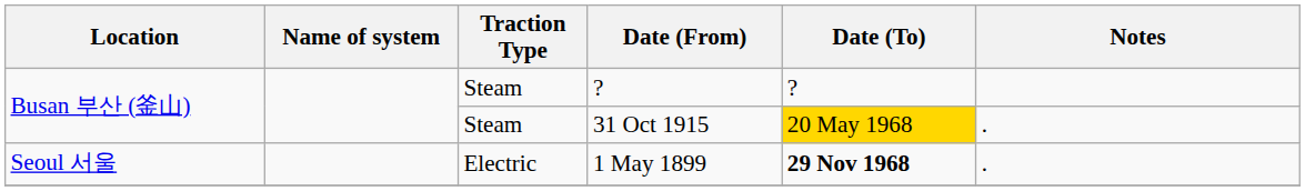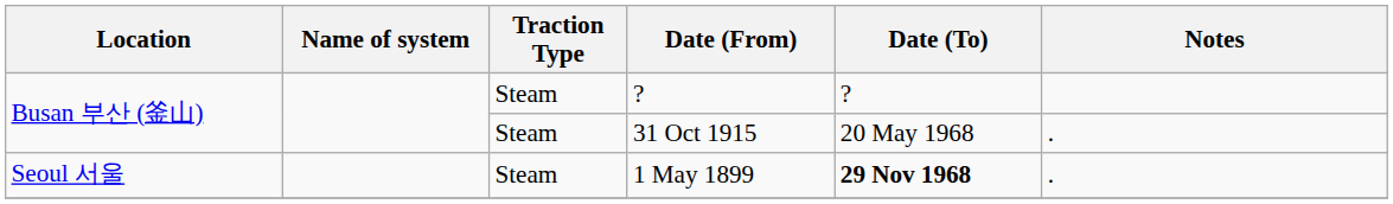 <table class="wikitable" width=100%>
 <tr>
 <th width=20%>Location</th>
 <th width=15%>Name of system</th>
 <th width=10%>Traction<br>Type</th>
 <th width=15%>Date (From)</th>
 <th width=15%>Date (To)</th>
 <th width=25%>Notes</th>
 </tr>
 <tr>
 <td rowspan="2"><a href='#'>Busan 부산 (釜山)</a></td>
 <td rowspan="2"> </td>
 <td>Steam</td>
 <td>?</td>
 <td>?</td>
 <td> </td>
 </tr>
 <tr>
 <td>Steam</td>
 <td>31 Oct 1915</td>
-<td style="background: gold;">20 May 1968</td>
+<td>20 May 1968</td>
 <td>.</td>
 </tr>
 <tr>
 <td><a href='#'>Seoul 서울</a></td>
 <td> </td>
-<td>Electric</td>
+<td>Steam</td>
 <td>1 May 1899</td>
 <td><strong>29 Nov 1968</strong></td>
 <td>.</td>
 </tr>
 <tr>
 </tr>
 </table>
